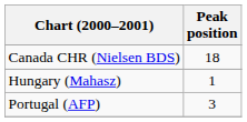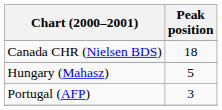 <table class="wikitable sortable">
 <tr>
 <th>Chart (2000–2001)</th>
 <th>Peak<br>position</th>
 </tr>
 <tr>
 </tr>
 <tr>
 <td>Canada CHR (<a href='#'>Nielsen BDS</a>)</td>
 <td align="center">18</td>
 </tr>
 <tr>
 </tr>
 <tr>
 <td>Hungary (<a href='#'>Mahasz</a>)</td>
-<td align="center">1</td>
+<td align="center">5</td>
 </tr>
 <tr>
 <td>Portugal (<a href='#'>AFP</a>)</td>
 <td align="center">3</td>
 </tr>
 <tr>
 </tr>
 </table>
